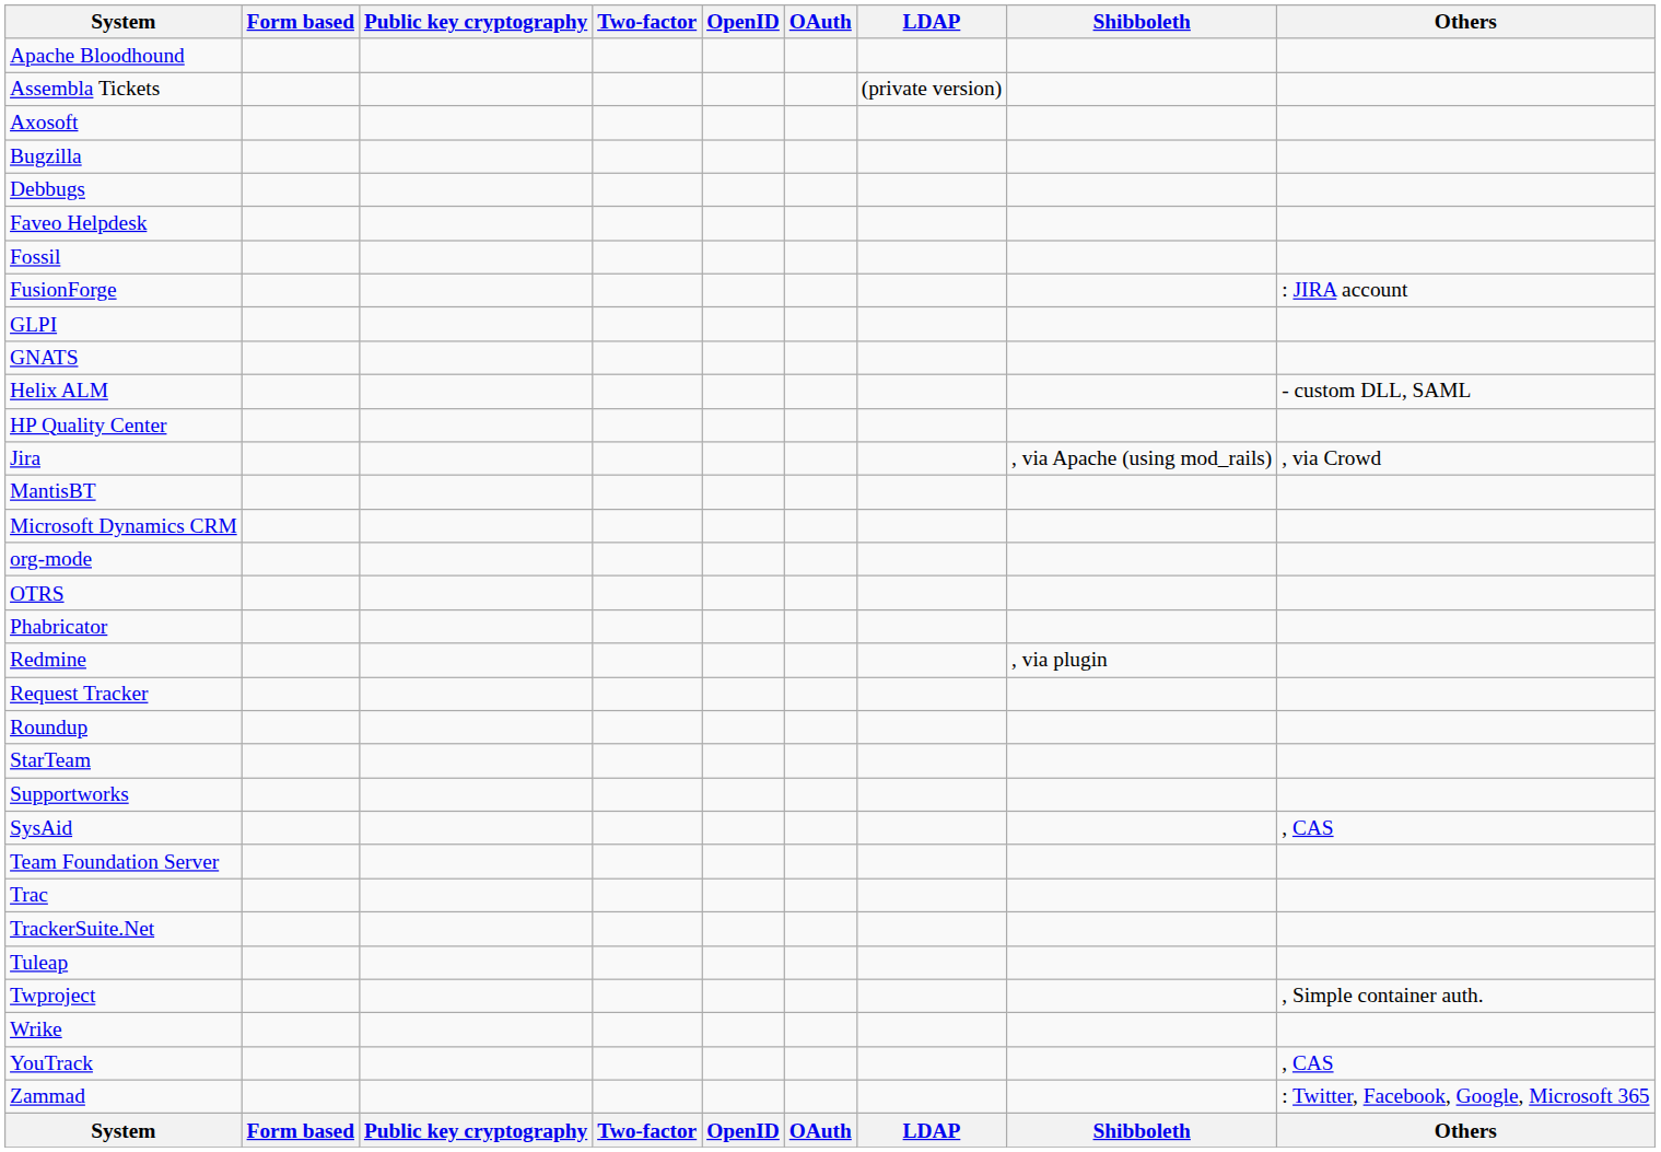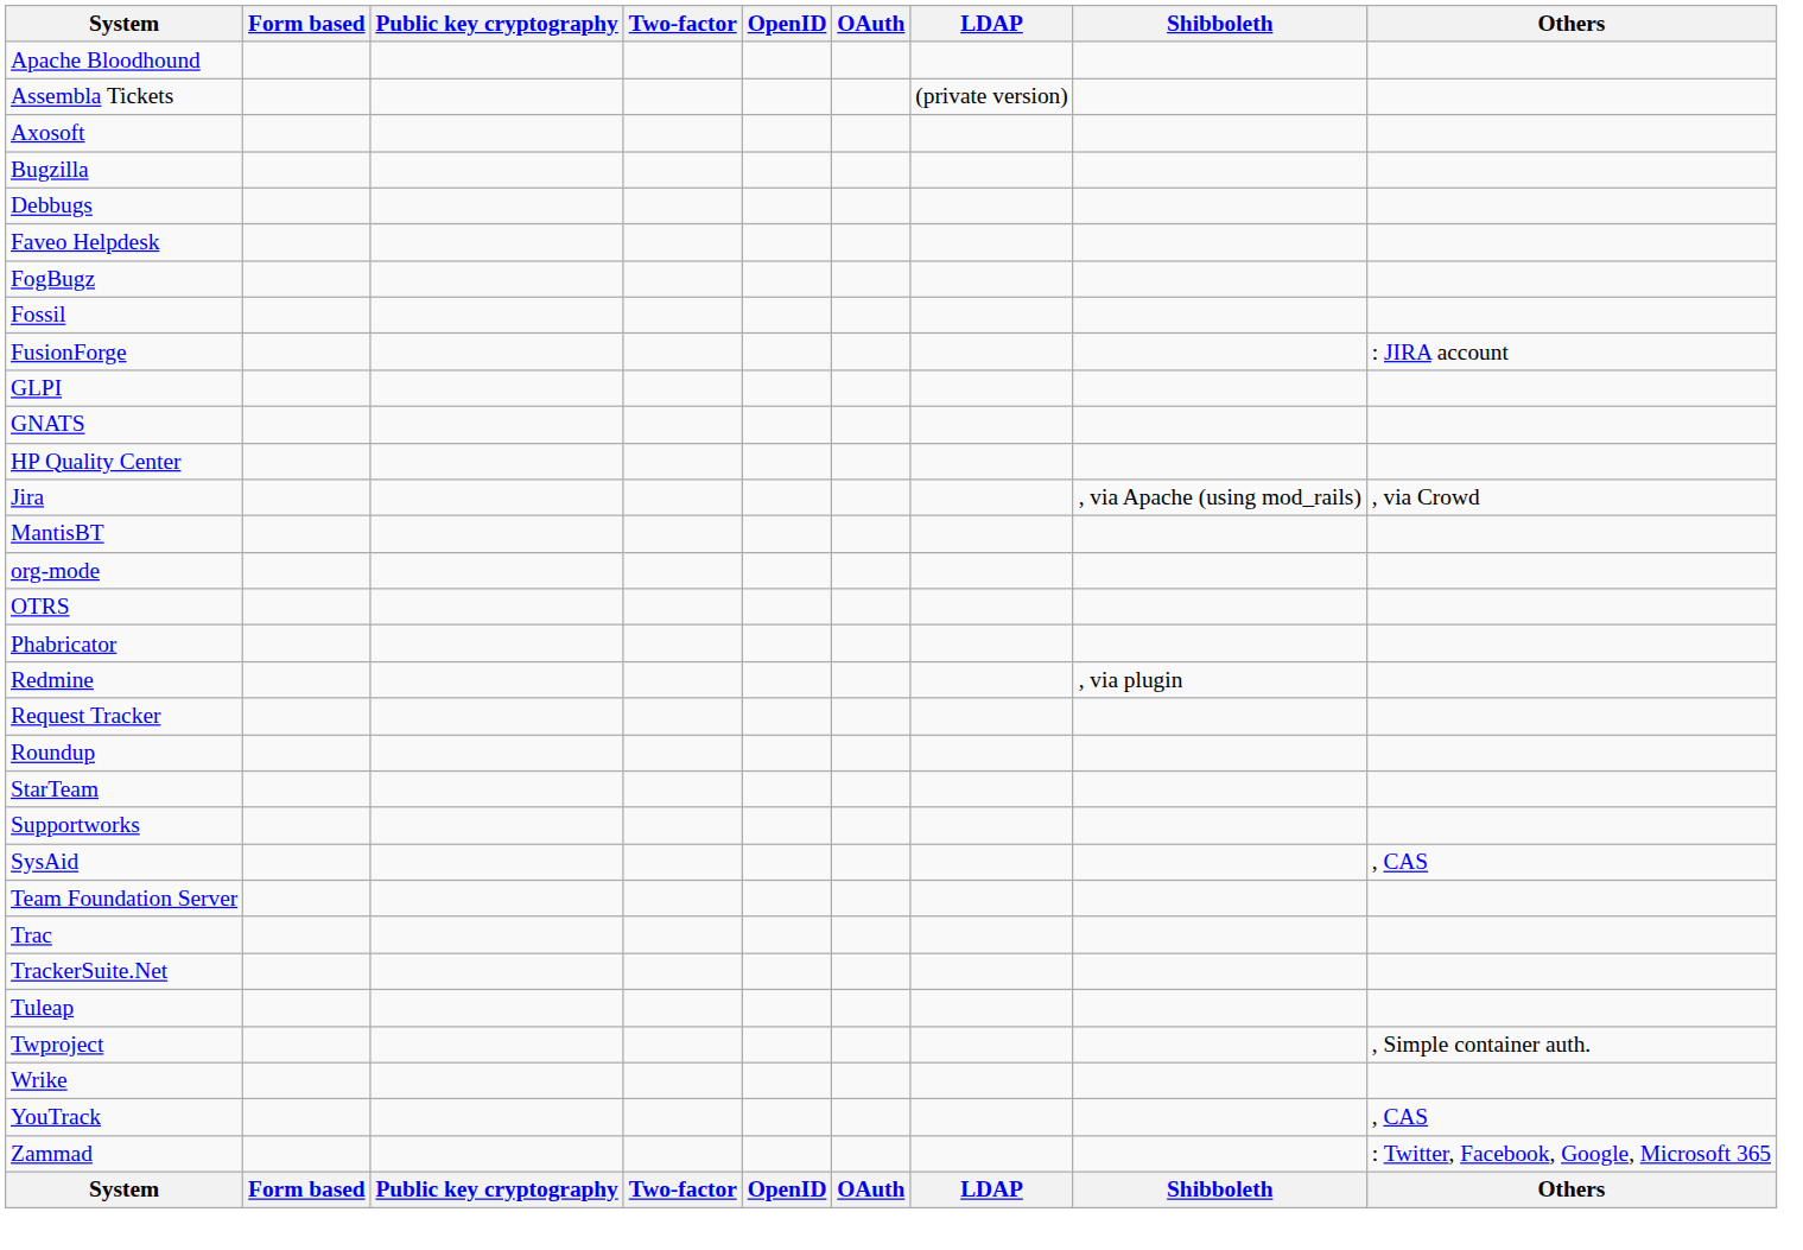 <table class="sortable sort-under wikitable" style="width: auto">
 <tr>
 <th>System</th>
 <th><a href='#'>Form based</a></th>
 <th><a href='#'>Public key cryptography</a></th>
 <th><a href='#'>Two-factor</a></th>
 <th><a href='#'>OpenID</a></th>
 <th><a href='#'>OAuth</a></th>
 <th><a href='#'>LDAP</a></th>
 <th><a href='#'>Shibboleth</a></th>
 <th>Others</th>
 </tr>
 <tr>
 <td><a href='#'>Apache Bloodhound</a></td>
 <td></td>
 <td></td>
 <td></td>
 <td></td>
 <td></td>
 <td></td>
 <td></td>
 <td></td>
 </tr>
 <tr>
 <td><a href='#'>Assembla</a> Tickets</td>
 <td></td>
 <td></td>
 <td></td>
 <td></td>
 <td></td>
 <td> (private version)</td>
 <td></td>
 <td></td>
 </tr>
 <tr>
 <td><a href='#'>Axosoft</a></td>
 <td></td>
 <td></td>
 <td></td>
 <td></td>
 <td></td>
 <td></td>
 <td></td>
 <td></td>
 </tr>
 <tr>
 <td><a href='#'>Bugzilla</a></td>
 <td></td>
 <td></td>
 <td></td>
 <td></td>
 <td></td>
 <td></td>
 <td></td>
 <td></td>
 </tr>
 <tr>
 <td><a href='#'>Debbugs</a></td>
 <td></td>
 <td></td>
 <td></td>
 <td></td>
 <td></td>
 <td></td>
 <td></td>
 <td></td>
 </tr>
 <tr>
 <td><a href='#'>Faveo Helpdesk</a></td>
 <td></td>
 <td></td>
 <td></td>
 <td></td>
 <td></td>
 <td></td>
 <td></td>
 <td></td>
 </tr>
 <tr>
+<td><a href='#'>FogBugz</a></td>
+<td></td>
+<td></td>
+<td></td>
+<td></td>
+<td></td>
+<td></td>
+<td></td>
+<td></td>
+</tr>
+<tr>
 <td><a href='#'>Fossil</a></td>
 <td></td>
 <td></td>
 <td></td>
 <td></td>
 <td></td>
 <td></td>
 <td></td>
 <td></td>
 </tr>
 <tr>
 <td><a href='#'>FusionForge</a></td>
 <td></td>
 <td></td>
 <td></td>
 <td></td>
 <td></td>
 <td></td>
 <td></td>
 <td>: <a href='#'>JIRA</a> account</td>
 </tr>
 <tr>
 <td><a href='#'>GLPI</a></td>
 <td></td>
 <td></td>
 <td></td>
 <td></td>
 <td></td>
 <td></td>
 <td></td>
 <td></td>
 </tr>
 <tr>
 <td><a href='#'>GNATS</a></td>
 <td></td>
 <td></td>
 <td></td>
 <td></td>
 <td></td>
 <td></td>
 <td></td>
 <td></td>
 </tr>
 <tr>
-<td><a href='#'>Helix ALM</a></td>
-<td></td>
-<td></td>
-<td></td>
-<td></td>
-<td></td>
-<td></td>
-<td></td>
-<td> - custom DLL, SAML</td>
-</tr>
-<tr>
 <td><a href='#'>HP Quality Center</a></td>
 <td></td>
 <td></td>
 <td></td>
 <td></td>
 <td></td>
 <td></td>
 <td></td>
 <td></td>
 </tr>
 <tr>
 <td><a href='#'>Jira</a></td>
 <td></td>
 <td></td>
 <td></td>
 <td></td>
 <td></td>
 <td></td>
 <td>, via Apache (using mod_rails)</td>
 <td>, via Crowd</td>
 </tr>
 <tr>
 <td><a href='#'>MantisBT</a></td>
-<td></td>
-<td></td>
-<td></td>
-<td></td>
-<td></td>
-<td></td>
-<td></td>
-<td></td>
-</tr>
-<tr>
-<td><a href='#'>Microsoft Dynamics CRM</a></td>
 <td></td>
 <td></td>
 <td></td>
 <td></td>
 <td></td>
 <td></td>
 <td></td>
 <td></td>
 </tr>
 <tr>
 <td><a href='#'>org-mode</a></td>
 <td></td>
 <td></td>
 <td></td>
 <td></td>
 <td></td>
 <td></td>
 <td></td>
 <td></td>
 </tr>
 <tr>
 <td><a href='#'>OTRS</a></td>
 <td></td>
 <td></td>
 <td></td>
 <td></td>
 <td></td>
 <td></td>
 <td></td>
 <td></td>
 </tr>
 <tr>
 <td><a href='#'>Phabricator</a></td>
 <td></td>
 <td></td>
 <td></td>
 <td></td>
 <td></td>
 <td></td>
 <td></td>
 <td></td>
 </tr>
 <tr>
 <td><a href='#'>Redmine</a></td>
 <td></td>
 <td></td>
 <td></td>
 <td></td>
 <td></td>
 <td></td>
 <td>, via plugin</td>
 <td></td>
 </tr>
 <tr>
 <td><a href='#'>Request Tracker</a></td>
 <td></td>
 <td></td>
 <td></td>
 <td></td>
 <td></td>
 <td></td>
 <td></td>
 <td></td>
 </tr>
 <tr>
 <td><a href='#'>Roundup</a></td>
 <td></td>
 <td></td>
 <td></td>
 <td></td>
 <td></td>
 <td></td>
 <td></td>
 <td></td>
 </tr>
 <tr>
 <td><a href='#'>StarTeam</a></td>
 <td></td>
 <td></td>
 <td></td>
 <td></td>
 <td></td>
 <td></td>
 <td></td>
 <td></td>
 </tr>
 <tr>
 <td><a href='#'>Supportworks</a></td>
 <td></td>
 <td></td>
 <td></td>
 <td></td>
 <td></td>
 <td></td>
 <td></td>
 <td></td>
 </tr>
 <tr>
 <td><a href='#'>SysAid</a></td>
 <td></td>
 <td></td>
 <td></td>
 <td></td>
 <td></td>
 <td></td>
 <td></td>
 <td>, <a href='#'>CAS</a></td>
 </tr>
 <tr>
 <td><a href='#'>Team Foundation Server</a></td>
 <td></td>
 <td></td>
 <td></td>
 <td></td>
 <td></td>
 <td></td>
 <td></td>
 <td></td>
 </tr>
 <tr>
 <td><a href='#'>Trac</a></td>
 <td></td>
 <td></td>
 <td></td>
 <td></td>
 <td></td>
 <td></td>
 <td></td>
 <td></td>
 </tr>
 <tr>
 <td><a href='#'>TrackerSuite.Net</a></td>
 <td></td>
 <td></td>
 <td></td>
 <td></td>
 <td></td>
 <td></td>
 <td></td>
 <td></td>
 </tr>
 <tr>
 <td><a href='#'>Tuleap</a></td>
 <td></td>
 <td></td>
 <td></td>
 <td></td>
 <td></td>
 <td></td>
 <td></td>
 <td></td>
 </tr>
 <tr>
 <td><a href='#'>Twproject</a></td>
 <td></td>
 <td></td>
 <td></td>
 <td></td>
 <td></td>
 <td></td>
 <td></td>
 <td>, Simple container auth.</td>
 </tr>
 <tr>
 <td><a href='#'>Wrike</a></td>
 <td></td>
 <td></td>
 <td></td>
 <td></td>
 <td></td>
 <td></td>
 <td></td>
 <td></td>
 </tr>
 <tr>
 <td><a href='#'>YouTrack</a></td>
 <td></td>
 <td></td>
 <td></td>
 <td></td>
 <td></td>
 <td></td>
 <td></td>
 <td>, <a href='#'>CAS</a></td>
 </tr>
 <tr>
 <td><a href='#'>Zammad</a></td>
 <td></td>
 <td></td>
 <td></td>
 <td></td>
 <td></td>
 <td></td>
 <td></td>
 <td>: <a href='#'>Twitter</a>, <a href='#'>Facebook</a>, <a href='#'>Google</a>, <a href='#'>Microsoft 365</a></td>
 </tr>
 <tr class="sortbottom">
 <th>System</th>
 <th><a href='#'>Form based</a></th>
 <th><a href='#'>Public key cryptography</a></th>
 <th><a href='#'>Two-factor</a></th>
 <th><a href='#'>OpenID</a></th>
 <th><a href='#'>OAuth</a></th>
 <th><a href='#'>LDAP</a></th>
 <th><a href='#'>Shibboleth</a></th>
 <th>Others</th>
 </tr>
 </table>
